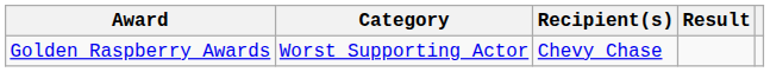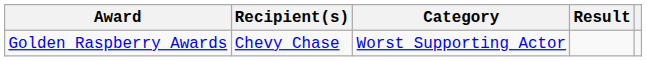 <table class="wikitable sortable plainrowheaders">
 <tr>
 <th scope="col">Award</th>
+<th scope="col">Recipient(s)</th>
 <th scope="col">Category</th>
-<th scope="col">Recipient(s)</th>
 <th scope="col">Result</th>
 <th scope="col" class="unsortable"></th>
 </tr>
 <tr>
 <td><a href='#'>Golden Raspberry Awards</a></td>
+<td><a href='#'>Chevy Chase</a></td>
 <td><a href='#'>Worst Supporting Actor</a></td>
-<td><a href='#'>Chevy Chase</a></td>
 <td></td>
 <td "align=center"></td>
 </tr>
 </table>
